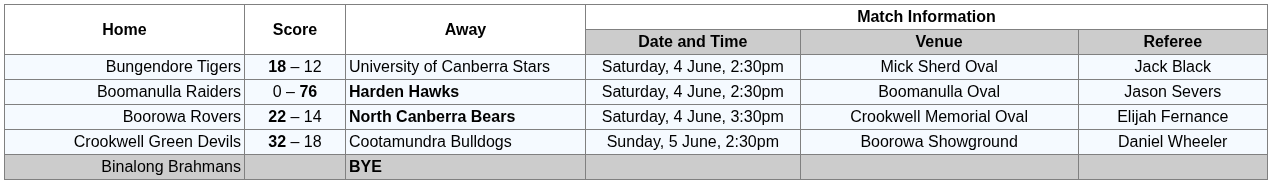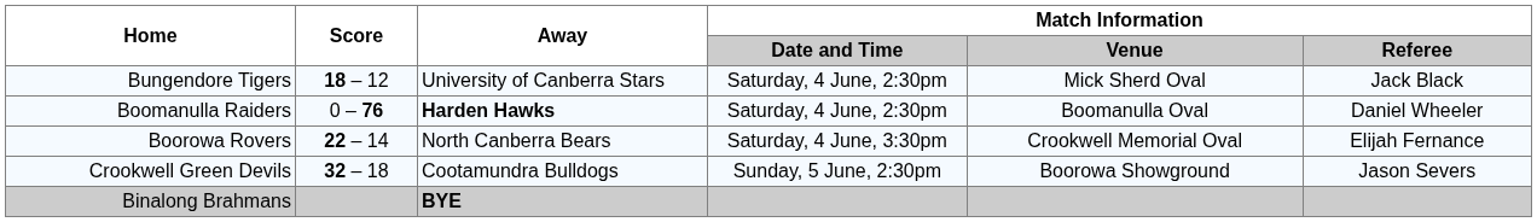 <table border="1" cellpadding="3" cellspacing="0" width="100%" style="border-collapse:collapse;  text-align:center;">
 <tr>
 <th rowspan="2" width="19%">Home</th>
 <th rowspan="2" width="8%">Score</th>
 <th rowspan="2" width="19%">Away</th>
 <th colspan="3">Match Information</th>
 </tr>
 <tr style="background:#CCCCCC">
 <th width="17%">Date and Time</th>
 <th width="22%">Venue</th>
 <th width="50%">Referee</th>
 </tr>
 <tr style="text-align:center; background:#f5faff;">
 <td align="right">Bungendore Tigers </td>
 <td><strong>18</strong> – 12</td>
 <td align="left"> University of Canberra Stars</td>
 <td>Saturday, 4 June, 2:30pm</td>
 <td>Mick Sherd Oval</td>
 <td>Jack Black</td>
 </tr>
 <tr style="text-align:center; background:#f5faff;">
 <td align="right">Boomanulla Raiders </td>
 <td>0 – <strong>76</strong></td>
 <td align="left"><strong> Harden Hawks</strong></td>
 <td>Saturday, 4 June, 2:30pm</td>
 <td>Boomanulla Oval</td>
-<td>Jason Severs</td>
+<td>Daniel Wheeler</td>
 </tr>
 <tr style="text-align:center; background:#f5faff;">
 <td align="right">Boorowa Rovers </td>
 <td><strong>22</strong> – 14</td>
-<td align="left"><strong> North Canberra Bears</strong></td>
+<td align="left"> North Canberra Bears</td>
 <td>Saturday, 4 June, 3:30pm</td>
 <td>Crookwell Memorial Oval</td>
 <td>Elijah Fernance</td>
 </tr>
 <tr style="text-align:center; background:#f5faff;">
 <td align="right">Crookwell Green Devils </td>
 <td><strong>32</strong> – 18</td>
 <td align="left"> Cootamundra Bulldogs</td>
 <td>Sunday, 5 June, 2:30pm</td>
 <td>Boorowa Showground</td>
-<td>Daniel Wheeler</td>
+<td>Jason Severs</td>
 </tr>
 <tr style="text-align:center; background:#CCCCCC;">
 <td align="right">Binalong Brahmans </td>
 <td></td>
 <td align="left"><strong>BYE</strong></td>
 <td></td>
 <td></td>
 <td></td>
 </tr>
 </table>
